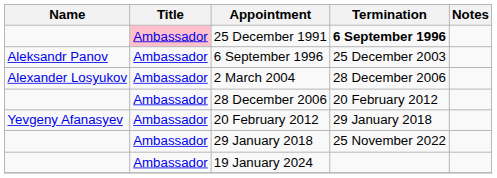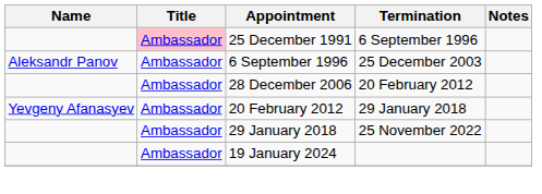 <table class="wikitable">
 <tr valign="middle">
 <th>Name</th>
 <th>Title</th>
 <th>Appointment</th>
 <th>Termination</th>
 <th>Notes</th>
 </tr>
 <tr>
 <td></td>
 <td style="background: pink;"><a href='#'>Ambassador</a></td>
 <td>25 December 1991</td>
-<td><strong>6 September 1996</strong></td>
+<td>6 September 1996</td>
 <td></td>
 </tr>
 <tr>
 <td><a href='#'>Aleksandr Panov</a></td>
 <td><a href='#'>Ambassador</a></td>
 <td>6 September 1996</td>
 <td>25 December 2003</td>
-<td></td>
-</tr>
-<tr>
-<td><a href='#'>Alexander Losyukov</a></td>
-<td><a href='#'>Ambassador</a></td>
-<td>2 March 2004</td>
-<td>28 December 2006</td>
 <td></td>
 </tr>
 <tr>
 <td></td>
 <td><a href='#'>Ambassador</a></td>
 <td>28 December 2006</td>
 <td>20 February 2012</td>
 <td></td>
 </tr>
 <tr>
 <td><a href='#'>Yevgeny Afanasyev</a></td>
 <td><a href='#'>Ambassador</a></td>
 <td>20 February 2012</td>
 <td>29 January 2018</td>
 <td></td>
 </tr>
 <tr>
 <td></td>
 <td><a href='#'>Ambassador</a></td>
 <td>29 January 2018</td>
 <td>25 November 2022</td>
 <td></td>
 </tr>
 <tr>
 <td></td>
 <td><a href='#'>Ambassador</a></td>
 <td>19 January 2024</td>
 <td></td>
 <td></td>
 </tr>
 <tr>
 </tr>
 </table>
